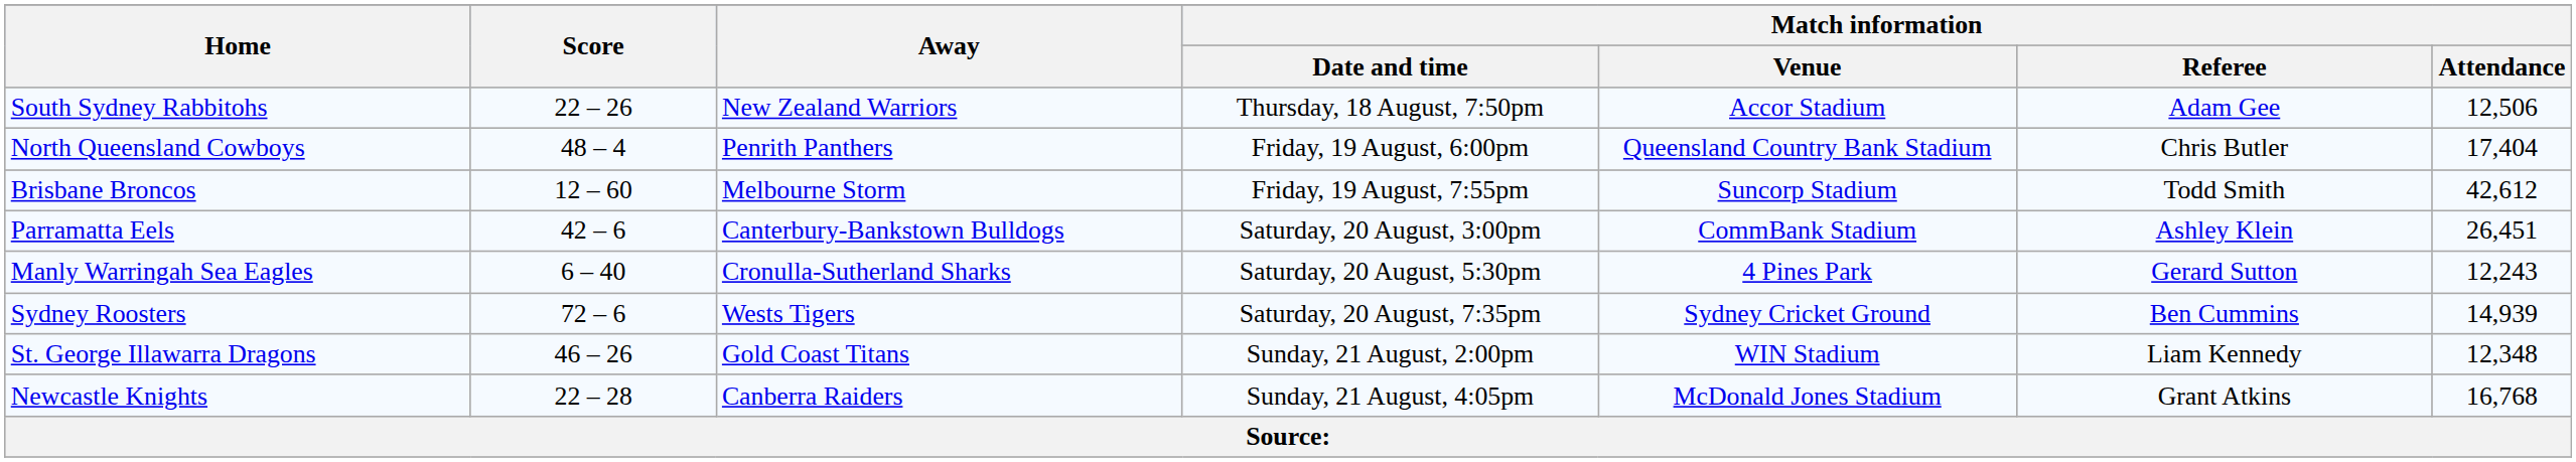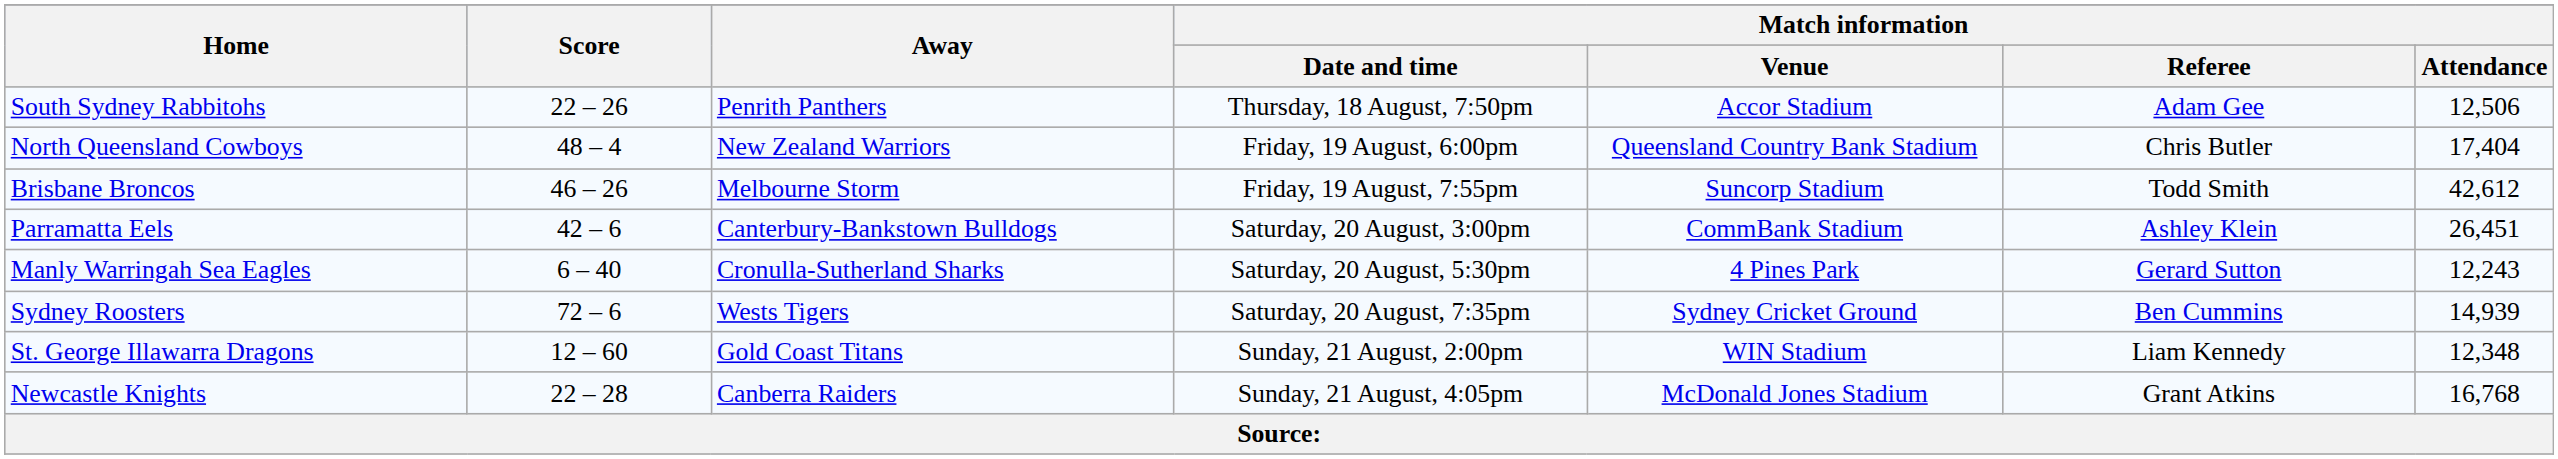 <table class="wikitable" style="border-collapse:collapse; text-align:center; width:100%;">
 <tr style="background:#c1d8ff;">
 </tr>
 <tr style="background:#c1d8ff;">
 <th rowspan="2" style="width:19%;">Home</th>
 <th rowspan="2" style="width:10%;">Score</th>
 <th rowspan="2" style="width:19%;">Away</th>
 <th colspan="6">Match information</th>
 </tr>
 <tr style="background:#efefef;">
 <th width=17%>Date and time</th>
 <th width=17%>Venue</th>
 <th width=17%>Referee</th>
 <th width=5%>Attendance</th>
 </tr>
 <tr style="text-align:center; background:#f5faff;">
 <td align="left"> <a href='#'>South Sydney Rabbitohs</a></td>
 <td>22 – 26</td>
-<td align="left"> <a href='#'>New Zealand Warriors</a></td>
+<td align="left"> <a href='#'>Penrith Panthers</a></td>
 <td>Thursday, 18 August, 7:50pm</td>
 <td><a href='#'>Accor Stadium</a></td>
 <td><a href='#'>Adam Gee</a></td>
 <td>12,506</td>
 </tr>
 <tr style="text-align:center; background:#f5faff;">
 <td align="left"> <a href='#'>North Queensland Cowboys</a></td>
 <td>48 – 4</td>
-<td align="left"> <a href='#'>Penrith Panthers</a></td>
+<td align="left"> <a href='#'>New Zealand Warriors</a></td>
 <td>Friday, 19 August, 6:00pm</td>
 <td><a href='#'>Queensland Country Bank Stadium</a></td>
 <td>Chris Butler</td>
 <td>17,404</td>
 </tr>
 <tr style="text-align:center; background:#f5faff;">
 <td align="left"> <a href='#'>Brisbane Broncos</a></td>
-<td>12 – 60</td>
+<td>46 – 26</td>
 <td align="left"> <a href='#'>Melbourne Storm</a></td>
 <td>Friday, 19 August, 7:55pm</td>
 <td><a href='#'>Suncorp Stadium</a></td>
 <td>Todd Smith</td>
 <td>42,612</td>
 </tr>
 <tr style="text-align:center; background:#f5faff;">
 <td align="left"> <a href='#'>Parramatta Eels</a></td>
 <td>42 – 6</td>
 <td align="left"> <a href='#'>Canterbury-Bankstown Bulldogs</a></td>
 <td>Saturday, 20 August, 3:00pm</td>
 <td><a href='#'>CommBank Stadium</a></td>
 <td><a href='#'>Ashley Klein</a></td>
 <td>26,451</td>
 </tr>
 <tr style="text-align:center; background:#f5faff;">
 <td align="left"> <a href='#'>Manly Warringah Sea Eagles</a></td>
 <td>6 – 40</td>
 <td align="left"> <a href='#'>Cronulla-Sutherland Sharks</a></td>
 <td>Saturday, 20 August, 5:30pm</td>
 <td><a href='#'>4 Pines Park</a></td>
 <td><a href='#'>Gerard Sutton</a></td>
 <td>12,243</td>
 </tr>
 <tr style="text-align:center; background:#f5faff;">
 <td align="left"> <a href='#'>Sydney Roosters</a></td>
 <td>72 – 6</td>
 <td align="left"> <a href='#'>Wests Tigers</a></td>
 <td>Saturday, 20 August, 7:35pm</td>
 <td><a href='#'>Sydney Cricket Ground</a></td>
 <td><a href='#'>Ben Cummins</a></td>
 <td>14,939</td>
 </tr>
 <tr style="text-align:center; background:#f5faff;">
 <td align="left"> <a href='#'>St. George Illawarra Dragons</a></td>
-<td>46 – 26</td>
+<td>12 – 60</td>
 <td align="left"> <a href='#'>Gold Coast Titans</a></td>
 <td>Sunday, 21 August, 2:00pm</td>
 <td><a href='#'>WIN Stadium</a></td>
 <td>Liam Kennedy</td>
 <td>12,348</td>
 </tr>
 <tr style="text-align:center; background:#f5faff;">
 <td align="left"> <a href='#'>Newcastle Knights</a></td>
 <td>22 – 28</td>
 <td align="left"> <a href='#'>Canberra Raiders</a></td>
 <td>Sunday, 21 August, 4:05pm</td>
 <td><a href='#'>McDonald Jones Stadium</a></td>
 <td>Grant Atkins</td>
 <td>16,768</td>
 </tr>
 <tr>
 <th colspan="7">Source:</th>
 </tr>
 </table>
